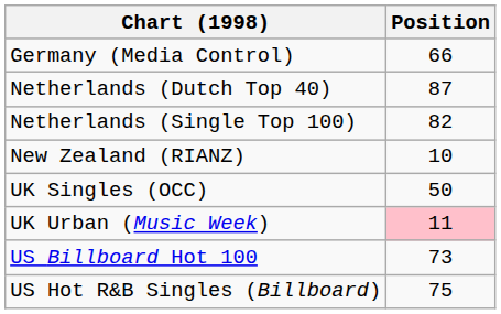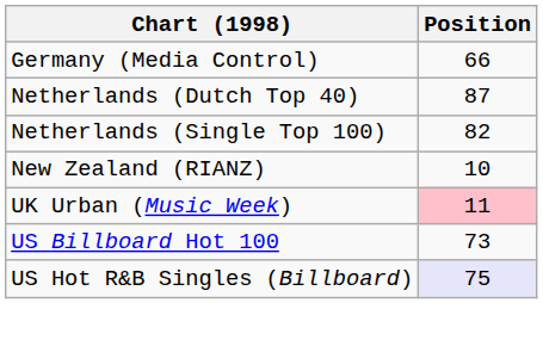 <table class="wikitable sortable">
 <tr>
 <th align="left">Chart (1998)</th>
 <th align="center">Position</th>
 </tr>
 <tr>
 <td align="left">Germany (Media Control)</td>
 <td align="center">66</td>
 </tr>
 <tr>
 <td align="left">Netherlands (Dutch Top 40)</td>
 <td align="center">87</td>
 </tr>
 <tr>
 <td align="left">Netherlands (Single Top 100)</td>
 <td align="center">82</td>
 </tr>
 <tr>
 <td align="left">New Zealand (RIANZ)</td>
 <td align="center">10</td>
 </tr>
 <tr>
-<td align="left">UK Singles (OCC)</td>
-<td align="center">50</td>
-</tr>
-<tr>
 <td align="left">UK Urban (<em><a href='#'>Music Week</a></em>)</td>
 <td align="center" style="background: pink;">11</td>
 </tr>
 <tr>
 <td><a href='#'>US <em>Billboard</em> Hot 100</a></td>
 <td align="center">73</td>
 </tr>
 <tr>
 <td>US Hot R&B Singles (<em>Billboard</em>)</td>
-<td align="center">75</td>
+<td align="center" style="background: lavender;">75</td>
 </tr>
 </table>
